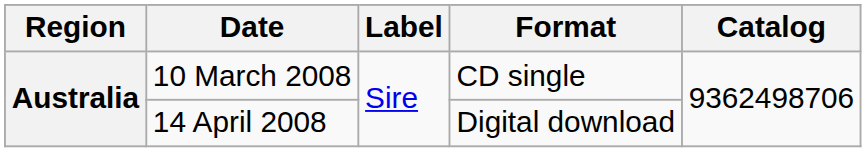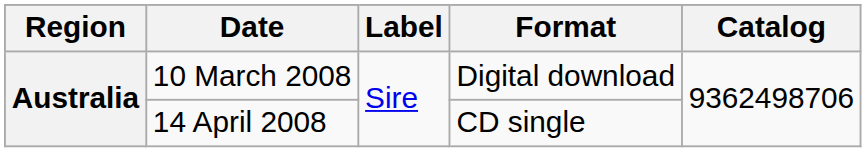 <table class="wikitable plainrowheaders">
 <tr>
 <th>Region</th>
 <th>Date</th>
 <th>Label</th>
 <th>Format</th>
 <th>Catalog</th>
 </tr>
 <tr>
 <th scope="row" rowspan="2">Australia</th>
 <td>10 March 2008</td>
 <td rowspan="2"><a href='#'>Sire</a></td>
-<td>CD single</td>
+<td>Digital download</td>
 <td rowspan="2">9362498706</td>
 </tr>
 <tr>
 <td>14 April 2008</td>
-<td>Digital download</td>
+<td>CD single</td>
 </tr>
 </table>
